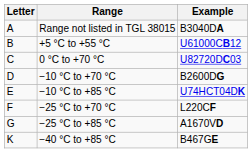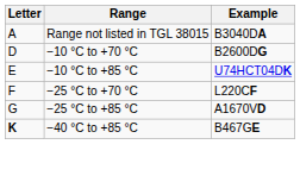 <table class="wikitable">
 <tr>
 <th>Letter</th>
 <th>Range</th>
 <th>Example</th>
 </tr>
 <tr>
 <td>A</td>
 <td>Range not listed in TGL 38015</td>
 <td>B3040D<strong>A</strong></td>
-</tr>
-<tr>
-<td>B</td>
-<td>+5 °C to +55 °C</td>
-<td><a href='#'>U61000C<strong>B</strong>12</a></td>
-</tr>
-<tr>
-<td>C</td>
-<td>0 °C to +70 °C</td>
-<td><a href='#'>U82720D<strong>C</strong>03</a></td>
 </tr>
 <tr>
 <td>D</td>
 <td>−10 °C to +70 °C</td>
 <td>B2600D<strong>G</strong></td>
 </tr>
 <tr>
 <td>E</td>
 <td>−10 °C to +85 °C</td>
 <td><a href='#'>U74HCT04D<strong>K</strong></a></td>
 </tr>
 <tr>
 <td>F</td>
 <td>−25 °C to +70 °C</td>
 <td>L220C<strong>F</strong></td>
 </tr>
 <tr>
 <td>G</td>
 <td>−25 °C to +85 °C</td>
 <td>A1670V<strong>D</strong></td>
 </tr>
 <tr>
-<td>K</td>
+<td><strong>K</strong></td>
 <td>−40 °C to +85 °C</td>
 <td>B467G<strong>E</strong></td>
 </tr>
 </table>
